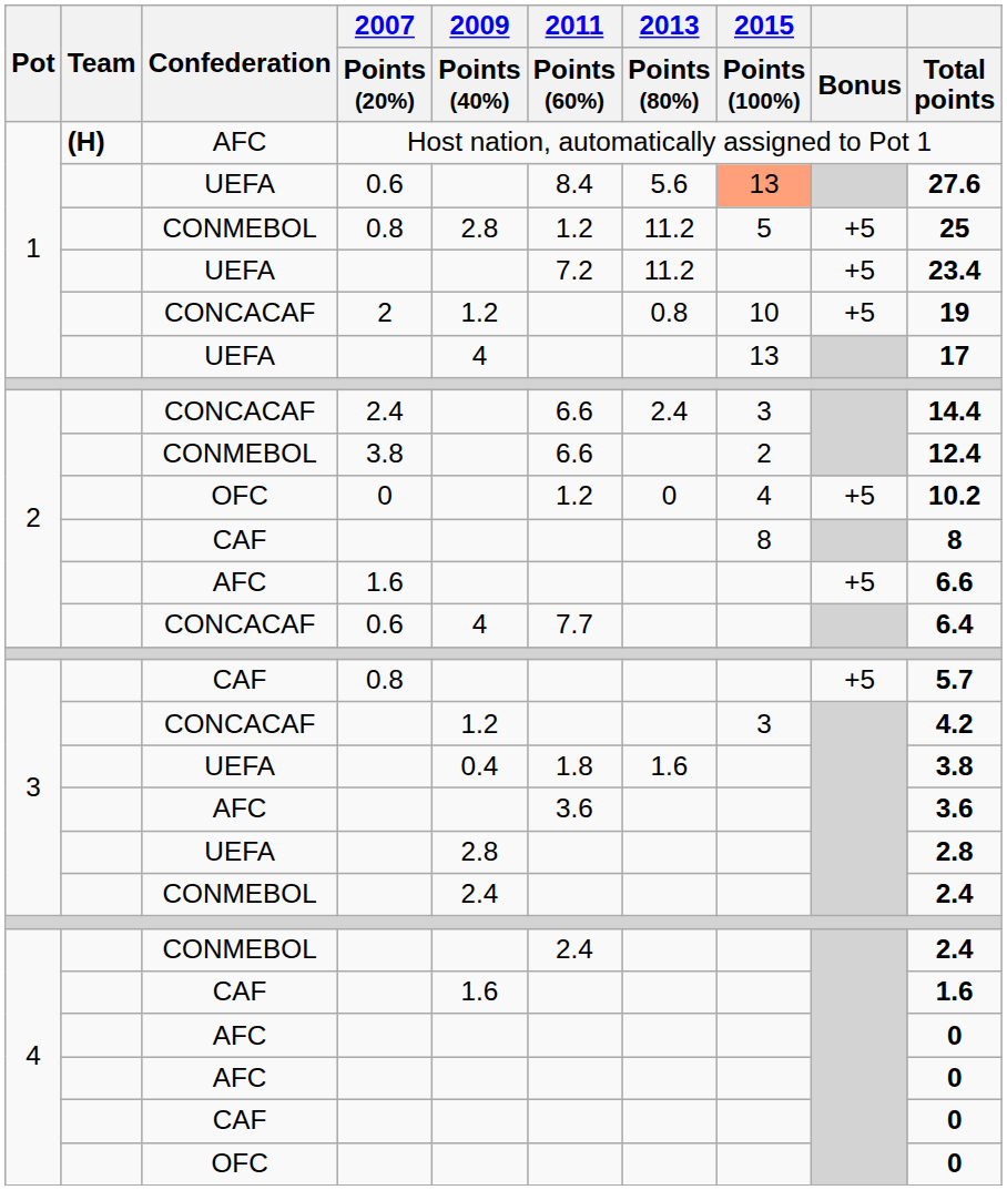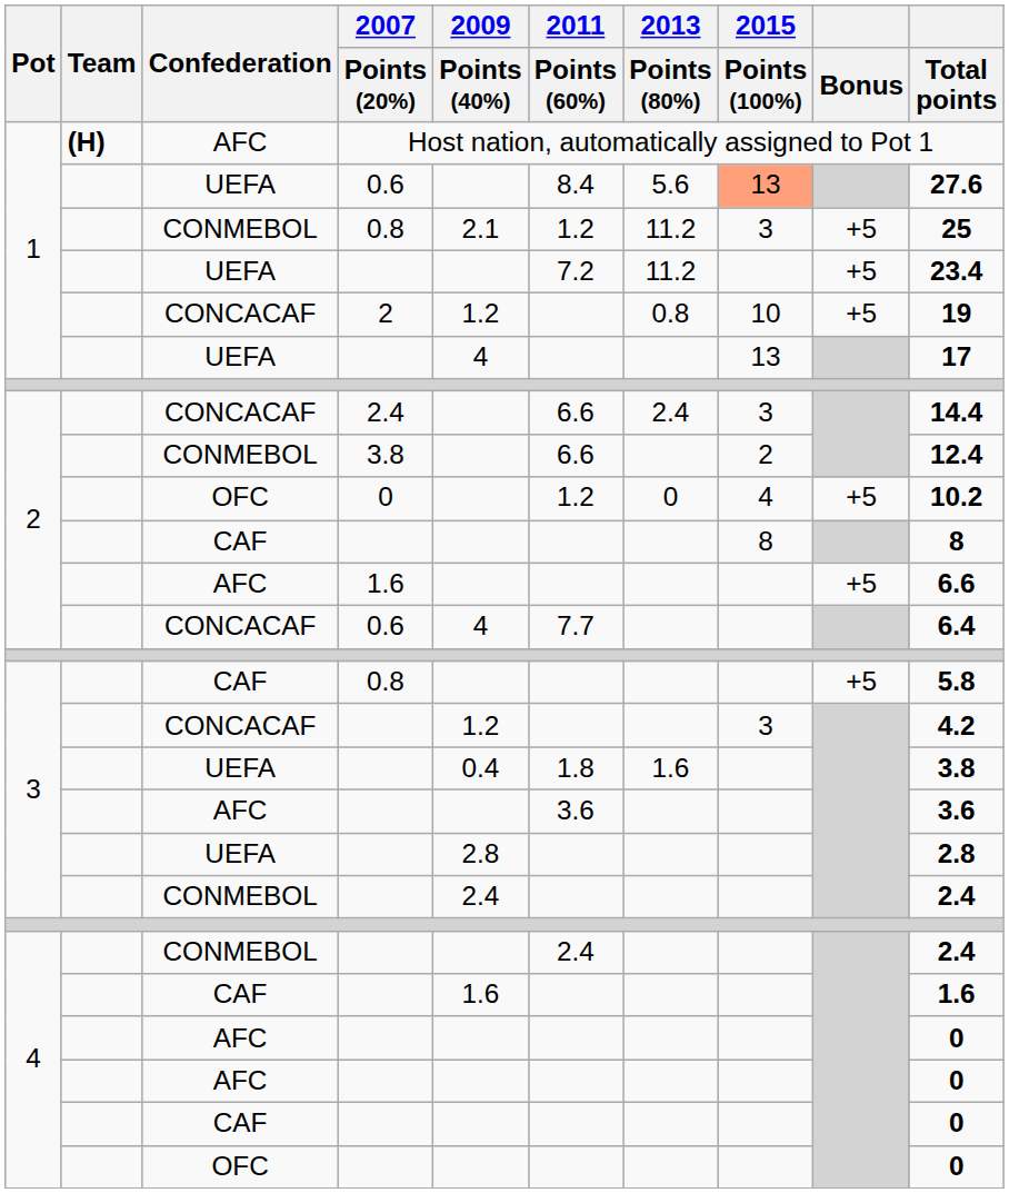 <table class="wikitable" style="text-align: center;">
 <tr>
 <th rowspan=2>Pot</th>
 <th rowspan=2>Team</th>
 <th rowspan=2>Confederation</th>
 <th><a href='#'>2007</a></th>
 <th><a href='#'>2009</a></th>
 <th><a href='#'>2011</a></th>
 <th><a href='#'>2013</a></th>
 <th><a href='#'>2015</a></th>
 <th></th>
 <th></th>
 </tr>
 <tr>
 <th>Points<br><small>(20%)</small></th>
 <th>Points<br><small>(40%)</small></th>
 <th>Points<br><small>(60%)</small></th>
 <th>Points<br><small>(80%)</small></th>
 <th>Points<br><small>(100%)</small></th>
 <th>Bonus<br></th>
 <th>Total<br>points</th>
 </tr>
 <tr>
 <td rowspan=6>1</td>
 <td align=left> <strong>(H)</strong></td>
 <td>AFC</td>
 <td colspan=7>Host nation, automatically assigned to Pot 1</td>
 </tr>
 <tr>
 <td align=left></td>
 <td>UEFA</td>
 <td>0.6</td>
 <td></td>
 <td>8.4</td>
 <td>5.6</td>
 <td style="background: lightsalmon;">13</td>
 <td bgcolor=lightgrey></td>
 <td><strong>27.6</strong></td>
 </tr>
 <tr>
 <td align=left></td>
 <td>CONMEBOL</td>
 <td>0.8</td>
-<td>2.8</td>
+<td>2.1</td>
 <td>1.2</td>
 <td>11.2</td>
-<td>5</td>
+<td>3</td>
 <td>+5</td>
 <td><strong>25</strong></td>
 </tr>
 <tr>
 <td align=left></td>
 <td>UEFA</td>
 <td></td>
 <td></td>
 <td>7.2</td>
 <td>11.2</td>
 <td></td>
 <td>+5</td>
 <td><strong>23.4</strong></td>
 </tr>
 <tr>
 <td align=left></td>
 <td>CONCACAF</td>
 <td>2</td>
 <td>1.2</td>
 <td></td>
 <td>0.8</td>
 <td>10</td>
 <td>+5</td>
 <td><strong>19</strong></td>
 </tr>
 <tr>
 <td align=left></td>
 <td>UEFA</td>
 <td></td>
 <td>4</td>
 <td></td>
 <td></td>
 <td>13</td>
 <td bgcolor=lightgrey></td>
 <td><strong>17</strong></td>
 </tr>
 <tr>
 <td colspan=14 bgcolor=lightgrey></td>
 </tr>
 <tr>
 <td rowspan=6>2</td>
 <td align=left></td>
 <td>CONCACAF</td>
 <td>2.4</td>
 <td></td>
 <td>6.6</td>
 <td>2.4</td>
 <td>3</td>
 <td rowspan=2 bgcolor=lightgrey></td>
 <td><strong>14.4</strong></td>
 </tr>
 <tr>
 <td align=left></td>
 <td>CONMEBOL</td>
 <td>3.8</td>
 <td></td>
 <td>6.6</td>
 <td></td>
 <td>2</td>
 <td><strong>12.4</strong></td>
 </tr>
 <tr>
 <td align=left></td>
 <td>OFC</td>
 <td>0</td>
 <td></td>
 <td>1.2</td>
 <td>0</td>
 <td>4</td>
 <td>+5</td>
 <td><strong>10.2</strong></td>
 </tr>
 <tr>
 <td align=left></td>
 <td>CAF</td>
 <td></td>
 <td></td>
 <td></td>
 <td></td>
 <td>8</td>
 <td bgcolor=lightgrey></td>
 <td><strong>8</strong></td>
 </tr>
 <tr>
 <td align=left></td>
 <td>AFC</td>
 <td>1.6</td>
 <td></td>
 <td></td>
 <td></td>
 <td></td>
 <td>+5</td>
 <td><strong>6.6</strong></td>
 </tr>
 <tr>
 <td align=left></td>
 <td>CONCACAF</td>
 <td>0.6</td>
 <td>4</td>
 <td>7.7</td>
 <td></td>
 <td></td>
 <td bgcolor=lightgrey></td>
 <td><strong>6.4</strong></td>
 </tr>
 <tr>
 <td colspan=14 bgcolor=lightgrey></td>
 </tr>
 <tr>
 <td rowspan=6>3</td>
 <td align=left></td>
 <td>CAF</td>
 <td>0.8</td>
 <td></td>
 <td></td>
 <td></td>
 <td></td>
 <td>+5</td>
-<td><strong>5.7</strong></td>
+<td><strong>5.8</strong></td>
 </tr>
 <tr>
 <td align=left></td>
 <td>CONCACAF</td>
 <td></td>
 <td>1.2</td>
 <td></td>
 <td></td>
 <td>3</td>
 <td rowspan=5 bgcolor=lightgrey></td>
 <td><strong>4.2</strong></td>
 </tr>
 <tr>
 <td align=left></td>
 <td>UEFA</td>
 <td></td>
 <td>0.4</td>
 <td>1.8</td>
 <td>1.6</td>
 <td></td>
 <td><strong>3.8</strong></td>
 </tr>
 <tr>
 <td align=left></td>
 <td>AFC</td>
 <td></td>
 <td></td>
 <td>3.6</td>
 <td></td>
 <td></td>
 <td><strong>3.6</strong></td>
 </tr>
 <tr>
 <td align=left></td>
 <td>UEFA</td>
 <td></td>
 <td>2.8</td>
 <td></td>
 <td></td>
 <td></td>
 <td><strong>2.8</strong></td>
 </tr>
 <tr>
 <td align=left></td>
 <td>CONMEBOL</td>
 <td></td>
 <td>2.4</td>
 <td></td>
 <td></td>
 <td></td>
 <td><strong>2.4</strong></td>
 </tr>
 <tr>
 <td colspan=14 bgcolor=lightgrey></td>
 </tr>
 <tr>
 <td rowspan=6>4</td>
 <td align=left></td>
 <td>CONMEBOL</td>
 <td></td>
 <td></td>
 <td>2.4</td>
 <td></td>
 <td></td>
 <td rowspan=6 bgcolor=lightgrey></td>
 <td><strong>2.4</strong></td>
 </tr>
 <tr>
 <td align=left></td>
 <td>CAF</td>
 <td></td>
 <td>1.6</td>
 <td></td>
 <td></td>
 <td></td>
 <td><strong>1.6</strong></td>
 </tr>
 <tr>
 <td align=left></td>
 <td>AFC</td>
 <td></td>
 <td></td>
 <td></td>
 <td></td>
 <td></td>
 <td><strong>0</strong></td>
 </tr>
 <tr>
 <td align=left></td>
 <td>AFC</td>
 <td></td>
 <td></td>
 <td></td>
 <td></td>
 <td></td>
 <td><strong>0</strong></td>
 </tr>
 <tr>
 <td align=left></td>
 <td>CAF</td>
 <td></td>
 <td></td>
 <td></td>
 <td></td>
 <td></td>
 <td><strong>0</strong></td>
 </tr>
 <tr>
 <td align=left></td>
 <td>OFC</td>
 <td></td>
 <td></td>
 <td></td>
 <td></td>
 <td></td>
 <td><strong>0</strong></td>
 </tr>
 </table>
